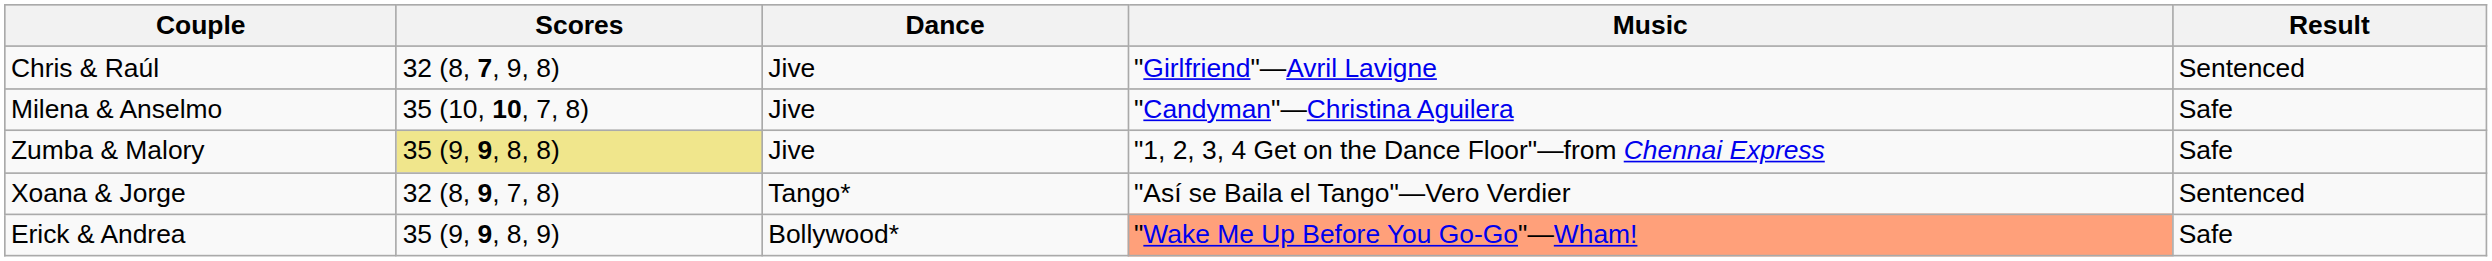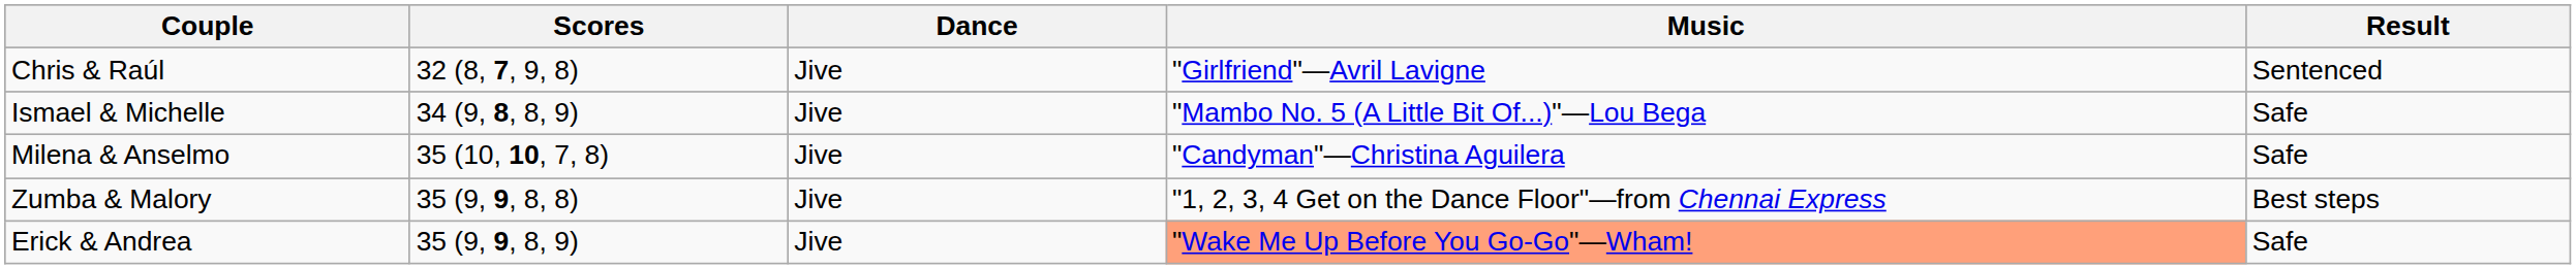 <table class="wikitable sortable" style="width:95%; white-space:nowrap">
 <tr>
 <th style="width:15%;">Couple</th>
 <th style="width:14%;">Scores</th>
 <th style="width:14%;">Dance</th>
 <th style="width:40%;">Music</th>
 <th style="width:12%;">Result</th>
 </tr>
 <tr>
 <td>Chris & Raúl</td>
 <td>32 (8, <strong>7</strong>, 9, 8)</td>
 <td>Jive</td>
 <td>"<a href='#'>Girlfriend</a>"—<a href='#'>Avril Lavigne</a></td>
 <td>Sentenced</td>
 </tr>
 <tr>
+<td>Ismael & Michelle</td>
+<td>34 (9, <strong>8</strong>, 8, 9)</td>
+<td>Jive</td>
+<td>"<a href='#'>Mambo No. 5 (A Little Bit Of...)</a>"—<a href='#'>Lou Bega</a></td>
+<td>Safe</td>
+</tr>
+<tr>
 <td>Milena & Anselmo</td>
 <td>35 (10, <strong>10</strong>, 7, 8)</td>
 <td>Jive</td>
 <td>"<a href='#'>Candyman</a>"—<a href='#'>Christina Aguilera</a></td>
 <td>Safe</td>
 </tr>
 <tr>
 <td>Zumba & Malory</td>
-<td style="background: khaki;">35 (9, <strong>9</strong>, 8, 8)</td>
+<td>35 (9, <strong>9</strong>, 8, 8)</td>
 <td>Jive</td>
 <td>"1, 2, 3, 4 Get on the Dance Floor"—from <em><a href='#'>Chennai Express</a></em></td>
-<td>Safe</td>
-</tr>
-<tr>
-<td>Xoana & Jorge</td>
-<td>32 (8, <strong>9</strong>, 7, 8)</td>
-<td>Tango*</td>
-<td>"Así se Baila el Tango"—Vero Verdier</td>
-<td>Sentenced</td>
+<td>Best steps</td>
 </tr>
 <tr>
 <td>Erick & Andrea</td>
 <td>35 (9, <strong>9</strong>, 8, 9)</td>
-<td>Bollywood*</td>
+<td>Jive</td>
 <td style="background: lightsalmon;">"<a href='#'>Wake Me Up Before You Go-Go</a>"—<a href='#'>Wham!</a></td>
 <td>Safe</td>
 </tr>
 </table>
